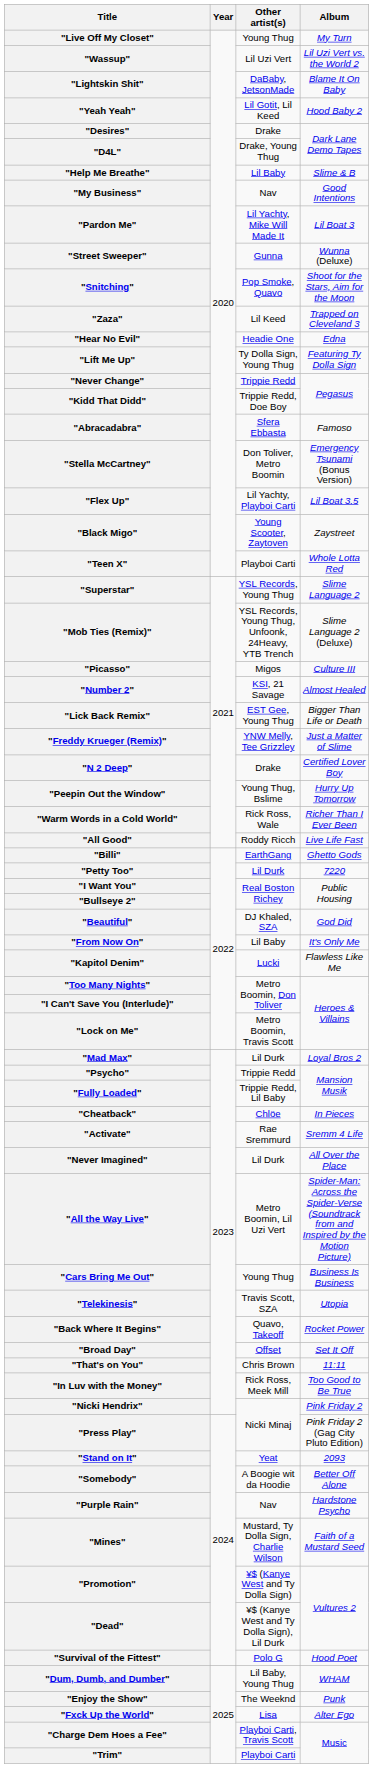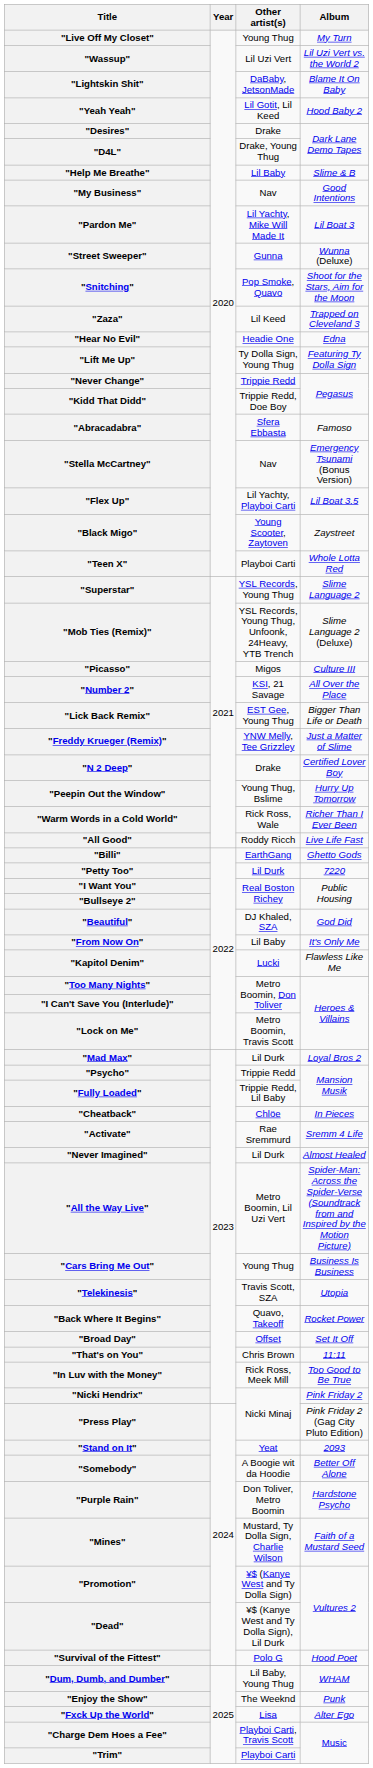 <table class="wikitable plainrowheaders" style="text-align:center;">
 <tr>
 <th scope="col" style="width:21em;">Title</th>
 <th scope="col">Year</th>
 <th scope="col">Other artist(s)</th>
 <th scope="col">Album</th>
 </tr>
 <tr>
 <th scope="row">"Live Off My Closet"</th>
 <td rowspan="21">2020</td>
 <td>Young Thug</td>
 <td><em><a href='#'>My Turn</a></em></td>
 </tr>
 <tr>
 <th scope="row">"Wassup"</th>
 <td>Lil Uzi Vert</td>
 <td><em><a href='#'>Lil Uzi Vert vs. the World 2</a></em></td>
 </tr>
 <tr>
 <th scope="row">"Lightskin Shit"</th>
 <td><a href='#'>DaBaby</a>, <a href='#'>JetsonMade</a></td>
 <td><em><a href='#'>Blame It On Baby</a></em></td>
 </tr>
 <tr>
 <th scope="row">"Yeah Yeah"</th>
 <td><a href='#'>Lil Gotit</a>, Lil Keed</td>
 <td><em><a href='#'>Hood Baby 2</a></em></td>
 </tr>
 <tr>
 <th scope="row">"Desires"</th>
 <td>Drake</td>
 <td rowspan="2"><em><a href='#'>Dark Lane Demo Tapes</a></em></td>
 </tr>
 <tr>
 <th scope="row">"D4L"</th>
 <td>Drake, Young Thug</td>
 </tr>
 <tr>
 <th scope="row">"Help Me Breathe"</th>
 <td><a href='#'>Lil Baby</a></td>
 <td><em><a href='#'>Slime & B</a></em></td>
 </tr>
 <tr>
 <th scope="row">"My Business"</th>
 <td>Nav</td>
 <td><em><a href='#'>Good Intentions</a></em></td>
 </tr>
 <tr>
 <th scope="row">"Pardon Me"</th>
 <td><a href='#'>Lil Yachty</a>, <a href='#'>Mike Will Made It</a></td>
 <td><em><a href='#'>Lil Boat 3</a></em></td>
 </tr>
 <tr>
 <th scope="row">"Street Sweeper"</th>
 <td><a href='#'>Gunna</a></td>
 <td><em><a href='#'>Wunna</a></em> (Deluxe)</td>
 </tr>
 <tr>
 <th scope="row">"<a href='#'>Snitching</a>"</th>
 <td><a href='#'>Pop Smoke</a>, <a href='#'>Quavo</a></td>
 <td><em><a href='#'>Shoot for the Stars, Aim for the Moon</a></em></td>
 </tr>
 <tr>
 <th scope="row">"Zaza"</th>
 <td>Lil Keed</td>
 <td><em><a href='#'>Trapped on Cleveland 3</a></em></td>
 </tr>
 <tr>
 <th scope="row">"Hear No Evil"</th>
 <td><a href='#'>Headie One</a></td>
 <td><em><a href='#'>Edna</a></em></td>
 </tr>
 <tr>
 <th scope="row">"Lift Me Up"</th>
 <td>Ty Dolla Sign, Young Thug</td>
 <td><em><a href='#'>Featuring Ty Dolla Sign</a></em></td>
 </tr>
 <tr>
 <th scope="row">"Never Change"</th>
 <td><a href='#'>Trippie Redd</a></td>
 <td rowspan="2"><em><a href='#'>Pegasus</a></em></td>
 </tr>
 <tr>
 <th scope="row">"Kidd That Didd"</th>
 <td>Trippie Redd, Doe Boy</td>
 </tr>
 <tr>
 <th scope="row">"Abracadabra"</th>
 <td><a href='#'>Sfera Ebbasta</a></td>
 <td><em>Famoso</em></td>
 </tr>
 <tr>
 <th scope="row">"Stella McCartney"</th>
-<td>Don Toliver, Metro Boomin</td>
+<td>Nav</td>
 <td><em><a href='#'>Emergency Tsunami</a></em> (Bonus Version)</td>
 </tr>
 <tr>
 <th scope="row">"Flex Up"</th>
 <td>Lil Yachty, <a href='#'>Playboi Carti</a></td>
 <td><em><a href='#'>Lil Boat 3.5</a></em></td>
 </tr>
 <tr>
 <th scope="row">"Black Migo"</th>
 <td><a href='#'>Young Scooter</a>, <a href='#'>Zaytoven</a></td>
 <td><em>Zaystreet</em></td>
 </tr>
 <tr>
 <th scope="row">"Teen X"</th>
 <td>Playboi Carti</td>
 <td><em><a href='#'>Whole Lotta Red</a></em></td>
 </tr>
 <tr>
 <th scope="row">"Superstar"</th>
 <td rowspan="10">2021</td>
 <td><a href='#'>YSL Records</a>, Young Thug</td>
 <td><em><a href='#'>Slime Language 2</a></em></td>
 </tr>
 <tr>
 <th scope="row">"Mob Ties (Remix)"</th>
 <td>YSL Records, Young Thug, Unfoonk, 24Heavy, YTB Trench</td>
 <td><em>Slime Language 2</em> (Deluxe)</td>
 </tr>
 <tr>
 <th scope="row">"Picasso"</th>
 <td>Migos</td>
 <td><em><a href='#'>Culture III</a></em></td>
 </tr>
 <tr>
 <th scope="row">"<a href='#'>Number 2</a>"</th>
 <td><a href='#'>KSI</a>, 21 Savage</td>
-<td><em><a href='#'>Almost Healed</a></em></td>
+<td><em><a href='#'>All Over the Place</a></em></td>
 </tr>
 <tr>
 <th scope="row">"Lick Back Remix"</th>
 <td><a href='#'>EST Gee</a>, Young Thug</td>
 <td><em>Bigger Than Life or Death</em></td>
 </tr>
 <tr>
 <th scope="row">"<a href='#'>Freddy Krueger (Remix)</a>"</th>
 <td><a href='#'>YNW Melly</a>, <a href='#'>Tee Grizzley</a></td>
 <td><em><a href='#'>Just a Matter of Slime</a></em></td>
 </tr>
 <tr>
 <th scope="row">"<a href='#'>N 2 Deep</a>"</th>
 <td>Drake</td>
 <td><em><a href='#'>Certified Lover Boy</a></em></td>
 </tr>
 <tr>
 <th scope="row">"Peepin Out the Window"</th>
 <td>Young Thug, Bslime</td>
 <td><em><a href='#'>Hurry Up Tomorrow</a></em></td>
 </tr>
 <tr>
 <th scope="row">"Warm Words in a Cold World"</th>
 <td>Rick Ross, Wale</td>
 <td><em><a href='#'>Richer Than I Ever Been</a></em></td>
 </tr>
 <tr>
 <th scope="row">"All Good"</th>
 <td>Roddy Ricch</td>
 <td><em><a href='#'>Live Life Fast</a></em></td>
 </tr>
 <tr>
 <th scope=row>"Billi"</th>
 <td rowspan="10">2022</td>
 <td><a href='#'>EarthGang</a></td>
 <td><em><a href='#'>Ghetto Gods</a></em></td>
 </tr>
 <tr>
 <th scope=row>"Petty Too"</th>
 <td><a href='#'>Lil Durk</a></td>
 <td><em><a href='#'>7220</a></em></td>
 </tr>
 <tr>
 <th scope="row">"I Want You"</th>
 <td rowspan="2"><a href='#'>Real Boston Richey</a></td>
 <td rowspan="2"><em>Public Housing</em></td>
 </tr>
 <tr>
 <th scope="row">"Bullseye 2"</th>
 </tr>
 <tr>
 <th scope="row">"<a href='#'>Beautiful</a>"</th>
 <td>DJ Khaled, <a href='#'>SZA</a></td>
 <td><em><a href='#'>God Did</a></em></td>
 </tr>
 <tr>
 <th scope=row>"<a href='#'>From Now On</a>"</th>
 <td>Lil Baby</td>
 <td><em><a href='#'>It's Only Me</a></em></td>
 </tr>
 <tr>
 <th scope=row>"Kapitol Denim"</th>
 <td><a href='#'>Lucki</a></td>
 <td><em>Flawless Like Me</em></td>
 </tr>
 <tr>
 <th scope="row">"<a href='#'>Too Many Nights</a>"</th>
 <td rowspan="2">Metro Boomin, <a href='#'>Don Toliver</a></td>
 <td rowspan="3"><em><a href='#'>Heroes & Villains</a></em></td>
 </tr>
 <tr>
 <th scope="row">"I Can't Save You (Interlude)"</th>
 </tr>
 <tr>
 <th scope="row">"Lock on Me"</th>
 <td>Metro Boomin, Travis Scott</td>
 </tr>
 <tr>
 <th scope=row>"<a href='#'>Mad Max</a>"</th>
 <td rowspan="14">2023</td>
 <td>Lil Durk</td>
 <td><em><a href='#'>Loyal Bros 2</a></em></td>
 </tr>
 <tr>
 <th scope="row">"Psycho"</th>
 <td>Trippie Redd</td>
 <td rowspan="2"><em><a href='#'>Mansion Musik</a></em></td>
 </tr>
 <tr>
 <th scope="row">"<a href='#'>Fully Loaded</a>"</th>
 <td>Trippie Redd, Lil Baby</td>
 </tr>
 <tr>
 <th scope="row">"Cheatback"</th>
 <td><a href='#'>Chlöe</a></td>
 <td><em><a href='#'>In Pieces</a></em></td>
 </tr>
 <tr>
 <th scope="row">"Activate"</th>
 <td>Rae Sremmurd</td>
 <td><em><a href='#'>Sremm 4 Life</a></em></td>
 </tr>
 <tr>
 <th scope="row">"Never Imagined"</th>
 <td>Lil Durk</td>
-<td><em><a href='#'>All Over the Place</a></em></td>
+<td><em><a href='#'>Almost Healed</a></em></td>
 </tr>
 <tr>
 <th scope="row">"<a href='#'>All the Way Live</a>"</th>
 <td>Metro Boomin, Lil Uzi Vert</td>
 <td><em><a href='#'>Spider-Man: Across the Spider-Verse (Soundtrack from and Inspired by the Motion Picture)</a></em></td>
 </tr>
 <tr>
 <th scope="row">"<a href='#'>Cars Bring Me Out</a>"</th>
 <td>Young Thug</td>
 <td><em><a href='#'>Business Is Business</a></em></td>
 </tr>
 <tr>
 <th scope="row">"<a href='#'>Telekinesis</a>"</th>
 <td>Travis Scott, SZA</td>
 <td><em><a href='#'>Utopia</a></em></td>
 </tr>
 <tr>
 <th scope="row">"Back Where It Begins"</th>
 <td>Quavo, <a href='#'>Takeoff</a></td>
 <td><em><a href='#'>Rocket Power</a></em></td>
 </tr>
 <tr>
 <th scope="row">"Broad Day"</th>
 <td><a href='#'>Offset</a></td>
 <td><em><a href='#'>Set It Off</a></em></td>
 </tr>
 <tr>
 <th scope="row">"That's on You"</th>
 <td>Chris Brown</td>
 <td><em><a href='#'>11:11</a></em></td>
 </tr>
 <tr>
 <th scope="row">"In Luv with the Money"</th>
 <td>Rick Ross, Meek Mill</td>
 <td><em><a href='#'>Too Good to Be True</a></em></td>
 </tr>
 <tr>
 <th scope="row">"Nicki Hendrix"</th>
 <td rowspan="2">Nicki Minaj</td>
 <td><em><a href='#'>Pink Friday 2</a></em></td>
 </tr>
 <tr>
 <th scope="row">"Press Play"</th>
 <td rowspan="8">2024</td>
 <td><em>Pink Friday 2</em> (Gag City Pluto Edition)</td>
 </tr>
 <tr>
 <th scope="row">"<a href='#'>Stand on It</a>"</th>
 <td><a href='#'>Yeat</a></td>
 <td><em><a href='#'>2093</a></em></td>
 </tr>
 <tr>
 <th scope="row">"Somebody"</th>
 <td>A Boogie wit da Hoodie</td>
 <td><em><a href='#'>Better Off Alone</a></em></td>
 </tr>
 <tr>
 <th scope="row">"Purple Rain"</th>
-<td>Nav</td>
+<td>Don Toliver, Metro Boomin</td>
 <td><em><a href='#'>Hardstone Psycho</a></em></td>
 </tr>
 <tr>
 <th scope="row">"Mines"</th>
 <td>Mustard, Ty Dolla Sign, <a href='#'>Charlie Wilson</a></td>
 <td><em><a href='#'>Faith of a Mustard Seed</a></em></td>
 </tr>
 <tr>
 <th scope="row">"Promotion"</th>
 <td><a href='#'>¥$</a> (<a href='#'>Kanye West</a> and Ty Dolla Sign)</td>
 <td rowspan="2"><em><a href='#'>Vultures 2</a></em></td>
 </tr>
 <tr>
 <th scope="row">"Dead"</th>
 <td>¥$ (Kanye West and Ty Dolla Sign), Lil Durk</td>
 </tr>
 <tr>
 <th scope="row">"Survival of the Fittest"</th>
 <td><a href='#'>Polo G</a></td>
 <td><em><a href='#'>Hood Poet</a></em></td>
 </tr>
 <tr>
 <th scope="row">"<a href='#'>Dum, Dumb, and Dumber</a>"</th>
 <td rowspan="5">2025</td>
 <td>Lil Baby, Young Thug</td>
 <td><em><a href='#'>WHAM</a></em></td>
 </tr>
 <tr>
 <th scope="row">"Enjoy the Show"</th>
 <td>The Weeknd</td>
 <td><em><a href='#'>Punk</a></em></td>
 </tr>
 <tr>
 <th scope="row">"<a href='#'>Fxck Up the World</a>"</th>
 <td><a href='#'>Lisa</a></td>
 <td><em><a href='#'>Alter Ego</a></em></td>
 </tr>
 <tr>
 <th scope="row">"Charge Dem Hoes a Fee"</th>
 <td><a href='#'>Playboi Carti</a>, <a href='#'>Travis Scott</a></td>
 <td rowspan="2"><a href='#'>Music</a></td>
 </tr>
 <tr>
 <th scope="row">"Trim"</th>
 <td><a href='#'>Playboi Carti</a></td>
 </tr>
 </table>
